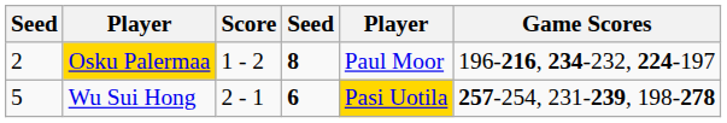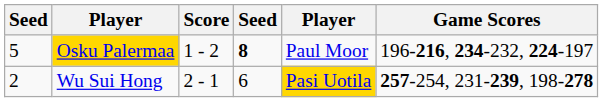 <table class="wikitable">
 <tr>
 <th>Seed</th>
 <th>Player</th>
 <th>Score</th>
 <th>Seed</th>
 <th>Player</th>
 <th>Game Scores</th>
 </tr>
 <tr>
-<td>2</td>
+<td>5</td>
 <td bgcolor="gold"> <a href='#'>Osku Palermaa</a></td>
 <td>1 - 2</td>
 <td><strong>8</strong></td>
 <td> <a href='#'>Paul Moor</a></td>
 <td>196-<strong>216</strong>, <strong>234</strong>-232, <strong>224</strong>-197</td>
 </tr>
 <tr>
-<td>5</td>
+<td>2</td>
 <td> <a href='#'>Wu Sui Hong</a></td>
 <td>2 - 1</td>
-<td><strong>6</strong></td>
+<td>6</td>
 <td bgcolor="gold"> <a href='#'>Pasi Uotila</a></td>
 <td><strong>257</strong>-254, 231-<strong>239</strong>, 198-<strong>278</strong></td>
 </tr>
 </table>
